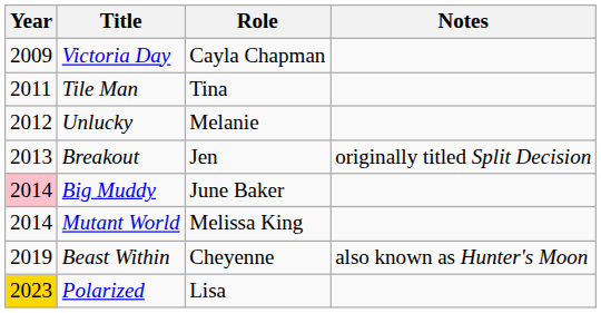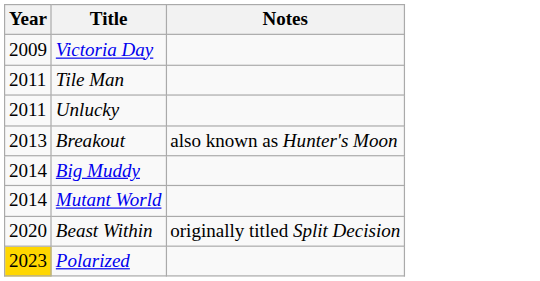 <table class="wikitable sortable">
 <tr>
 <th>Year</th>
 <th>Title</th>
-<th>Role</th>
 <th class="unsortable">Notes</th>
 </tr>
 <tr>
 <td>2009</td>
 <td><em><a href='#'>Victoria Day</a></em></td>
-<td>Cayla Chapman</td>
 <td></td>
 </tr>
 <tr>
 <td>2011</td>
 <td><em>Tile Man</em></td>
-<td>Tina</td>
 <td></td>
 </tr>
 <tr>
-<td>2012</td>
+<td>2011</td>
 <td><em>Unlucky</em></td>
-<td>Melanie</td>
 <td></td>
 </tr>
 <tr>
 <td>2013</td>
 <td><em>Breakout</em></td>
-<td>Jen</td>
-<td>originally titled <em>Split Decision</em></td>
+<td>also known as <em>Hunter's Moon</em></td>
 </tr>
 <tr>
-<td style="background: pink;">2014</td>
+<td>2014</td>
 <td><em><a href='#'>Big Muddy</a></em></td>
-<td>June Baker</td>
 <td></td>
 </tr>
 <tr>
 <td>2014</td>
 <td><em><a href='#'>Mutant World</a></em></td>
-<td>Melissa King</td>
 <td></td>
 </tr>
 <tr>
-<td>2019</td>
+<td>2020</td>
 <td><em>Beast Within</em></td>
-<td>Cheyenne</td>
-<td>also known as <em>Hunter's Moon</em></td>
+<td>originally titled <em>Split Decision</em></td>
 </tr>
 <tr>
 <td style="background: gold;">2023</td>
 <td><em><a href='#'>Polarized</a></em></td>
-<td>Lisa</td>
 <td></td>
 </tr>
 </table>
